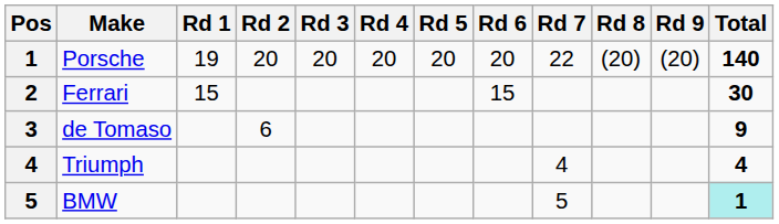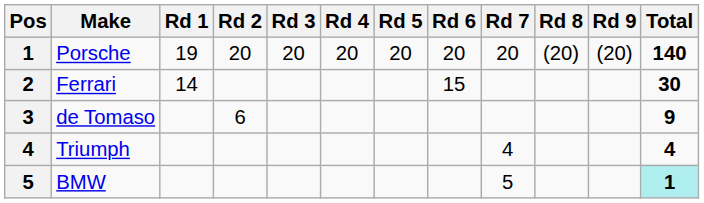 <table class="wikitable" style="font-size: 90%;">
 <tr>
 <th>Pos </th>
 <th>Make</th>
 <th>Rd 1</th>
 <th>Rd 2</th>
 <th>Rd 3</th>
 <th>Rd 4</th>
 <th>Rd 5</th>
 <th>Rd 6</th>
 <th>Rd 7</th>
 <th>Rd 8</th>
 <th>Rd 9</th>
 <th>Total</th>
 </tr>
 <tr>
 <th>1</th>
 <td> <a href='#'>Porsche</a></td>
 <td align=center>19</td>
 <td align=center>20</td>
 <td align=center>20</td>
 <td align=center>20</td>
 <td align=center>20</td>
 <td align=center>20</td>
-<td align=center>22</td>
+<td align=center>20</td>
 <td align=center>(20)</td>
 <td align=center>(20)</td>
 <td align=center><strong>140</strong></td>
 </tr>
 <tr>
 <th>2</th>
 <td> <a href='#'>Ferrari</a></td>
-<td align=center>15</td>
+<td align=center>14</td>
 <td></td>
 <td></td>
 <td></td>
 <td></td>
 <td align=center>15</td>
 <td></td>
 <td></td>
 <td></td>
 <td align=center><strong>30</strong></td>
 </tr>
 <tr>
 <th>3</th>
 <td> <a href='#'>de Tomaso</a></td>
 <td></td>
 <td align=center>6</td>
 <td></td>
 <td></td>
 <td></td>
 <td></td>
 <td></td>
 <td></td>
 <td></td>
 <td align=center><strong>9</strong></td>
 </tr>
 <tr>
 <th>4</th>
 <td> <a href='#'>Triumph</a></td>
 <td></td>
 <td></td>
 <td></td>
 <td></td>
 <td></td>
 <td></td>
 <td align=center>4</td>
 <td></td>
 <td></td>
 <td align=center><strong>4</strong></td>
 </tr>
 <tr>
 <th>5</th>
 <td> <a href='#'>BMW</a></td>
 <td></td>
 <td></td>
 <td></td>
 <td></td>
 <td></td>
 <td></td>
 <td align=center>5</td>
 <td></td>
 <td></td>
 <td align=center style="background: paleturquoise;"><strong>1</strong></td>
 </tr>
 </table>
